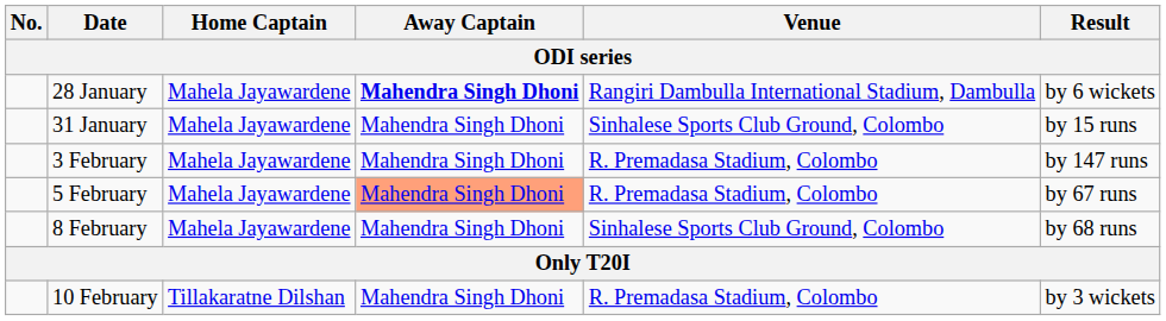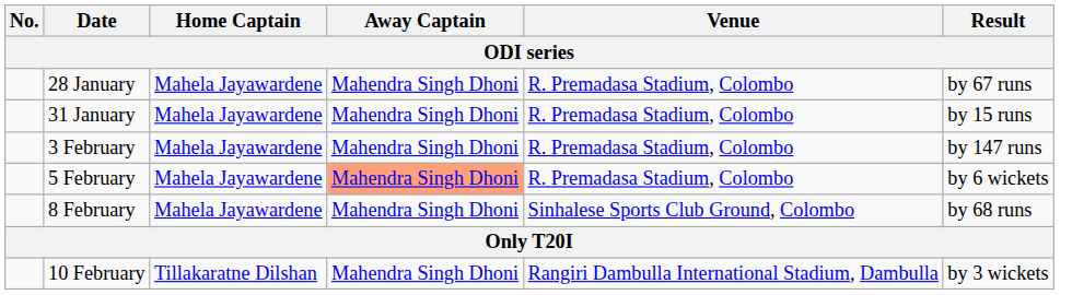 <table class="wikitable">
 <tr>
 <th>No.</th>
 <th>Date</th>
 <th>Home Captain</th>
 <th>Away Captain</th>
 <th>Venue</th>
 <th>Result</th>
 </tr>
 <tr>
 <th colspan="9">ODI series</th>
 </tr>
 <tr>
 <td></td>
 <td>28 January</td>
 <td><a href='#'>Mahela Jayawardene</a></td>
-<td><strong><a href='#'>Mahendra Singh Dhoni</a></strong></td>
-<td><a href='#'>Rangiri Dambulla International Stadium</a>, <a href='#'>Dambulla</a></td>
-<td> by 6 wickets</td>
+<td><a href='#'>Mahendra Singh Dhoni</a></td>
+<td><a href='#'>R. Premadasa Stadium</a>, <a href='#'>Colombo</a></td>
+<td> by 67 runs</td>
 </tr>
 <tr>
 <td></td>
 <td>31 January</td>
 <td><a href='#'>Mahela Jayawardene</a></td>
 <td><a href='#'>Mahendra Singh Dhoni</a></td>
-<td><a href='#'>Sinhalese Sports Club Ground</a>, <a href='#'>Colombo</a></td>
+<td><a href='#'>R. Premadasa Stadium</a>, <a href='#'>Colombo</a></td>
 <td> by 15 runs</td>
 </tr>
 <tr>
 <td></td>
 <td>3 February</td>
 <td><a href='#'>Mahela Jayawardene</a></td>
 <td><a href='#'>Mahendra Singh Dhoni</a></td>
 <td><a href='#'>R. Premadasa Stadium</a>, <a href='#'>Colombo</a></td>
 <td> by 147 runs</td>
 </tr>
 <tr>
 <td></td>
 <td>5 February</td>
 <td><a href='#'>Mahela Jayawardene</a></td>
 <td style="background: lightsalmon;"><a href='#'>Mahendra Singh Dhoni</a></td>
 <td><a href='#'>R. Premadasa Stadium</a>, <a href='#'>Colombo</a></td>
-<td> by 67 runs</td>
+<td> by 6 wickets</td>
 </tr>
 <tr>
 <td></td>
 <td>8 February</td>
 <td><a href='#'>Mahela Jayawardene</a></td>
 <td><a href='#'>Mahendra Singh Dhoni</a></td>
 <td><a href='#'>Sinhalese Sports Club Ground</a>, <a href='#'>Colombo</a></td>
 <td> by 68 runs</td>
 </tr>
 <tr>
 <th colspan="9">Only T20I</th>
 </tr>
 <tr>
 <td></td>
 <td>10 February</td>
 <td><a href='#'>Tillakaratne Dilshan</a></td>
 <td><a href='#'>Mahendra Singh Dhoni</a></td>
-<td><a href='#'>R. Premadasa Stadium</a>, <a href='#'>Colombo</a></td>
+<td><a href='#'>Rangiri Dambulla International Stadium</a>, <a href='#'>Dambulla</a></td>
 <td> by 3 wickets</td>
 </tr>
 </table>
